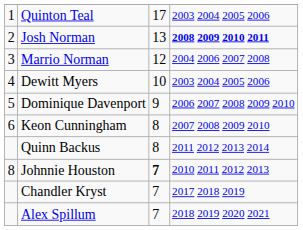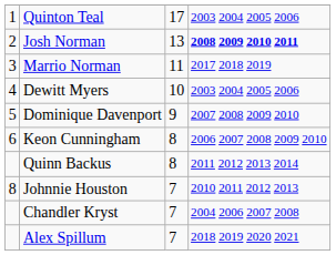 <table class="wikitable">
 <tr>
 </tr>
 <tr>
 <td>1</td>
 <td><a href='#'>Quinton Teal</a></td>
 <td>17</td>
 <td style="font-size:80%;"><a href='#'>2003</a> <a href='#'>2004</a> <a href='#'>2005</a> <a href='#'>2006</a></td>
 </tr>
 <tr>
 <td>2</td>
 <td><a href='#'>Josh Norman</a></td>
 <td>13</td>
 <td style="font-size:80%;"><strong><a href='#'>2008</a> <a href='#'>2009</a> <a href='#'>2010</a> <a href='#'>2011</a></strong></td>
 </tr>
 <tr>
 <td>3</td>
 <td><a href='#'>Marrio Norman</a></td>
-<td>12</td>
-<td style="font-size:80%;"><a href='#'>2004</a> <a href='#'>2006</a> <a href='#'>2007</a> <a href='#'>2008</a></td>
+<td>11</td>
+<td style="font-size:80%;"><a href='#'>2017</a> <a href='#'>2018</a> <a href='#'>2019</a></td>
 </tr>
 <tr>
 <td>4</td>
 <td>Dewitt Myers</td>
 <td>10</td>
 <td style="font-size:80%;"><a href='#'>2003</a> <a href='#'>2004</a> <a href='#'>2005</a> <a href='#'>2006</a></td>
 </tr>
 <tr>
 <td>5</td>
 <td>Dominique Davenport</td>
 <td>9</td>
-<td style="font-size:80%;"><a href='#'>2006</a> <a href='#'>2007</a> <a href='#'>2008</a> <a href='#'>2009</a> <a href='#'>2010</a></td>
+<td style="font-size:80%;"><a href='#'>2007</a> <a href='#'>2008</a> <a href='#'>2009</a> <a href='#'>2010</a></td>
 </tr>
 <tr>
 <td>6</td>
 <td>Keon Cunningham</td>
 <td>8</td>
-<td style="font-size:80%;"><a href='#'>2007</a> <a href='#'>2008</a> <a href='#'>2009</a> <a href='#'>2010</a></td>
+<td style="font-size:80%;"><a href='#'>2006</a> <a href='#'>2007</a> <a href='#'>2008</a> <a href='#'>2009</a> <a href='#'>2010</a></td>
 </tr>
 <tr>
 <td></td>
 <td>Quinn Backus</td>
 <td>8</td>
 <td style="font-size:80%;"><a href='#'>2011</a> <a href='#'>2012</a> <a href='#'>2013</a> <a href='#'>2014</a></td>
 </tr>
 <tr>
 <td>8</td>
 <td>Johnnie Houston</td>
-<td><strong>7</strong></td>
+<td>7</td>
 <td style="font-size:80%;"><a href='#'>2010</a> <a href='#'>2011</a> <a href='#'>2012</a> <a href='#'>2013</a></td>
 </tr>
 <tr>
 <td></td>
 <td>Chandler Kryst</td>
 <td>7</td>
-<td style="font-size:80%;"><a href='#'>2017</a> <a href='#'>2018</a> <a href='#'>2019</a></td>
+<td style="font-size:80%;"><a href='#'>2004</a> <a href='#'>2006</a> <a href='#'>2007</a> <a href='#'>2008</a></td>
 </tr>
 <tr>
 <td></td>
 <td><a href='#'>Alex Spillum</a></td>
 <td>7</td>
 <td style="font-size:80%;"><a href='#'>2018</a> <a href='#'>2019</a> <a href='#'>2020</a> <a href='#'>2021</a></td>
 </tr>
 </table>
